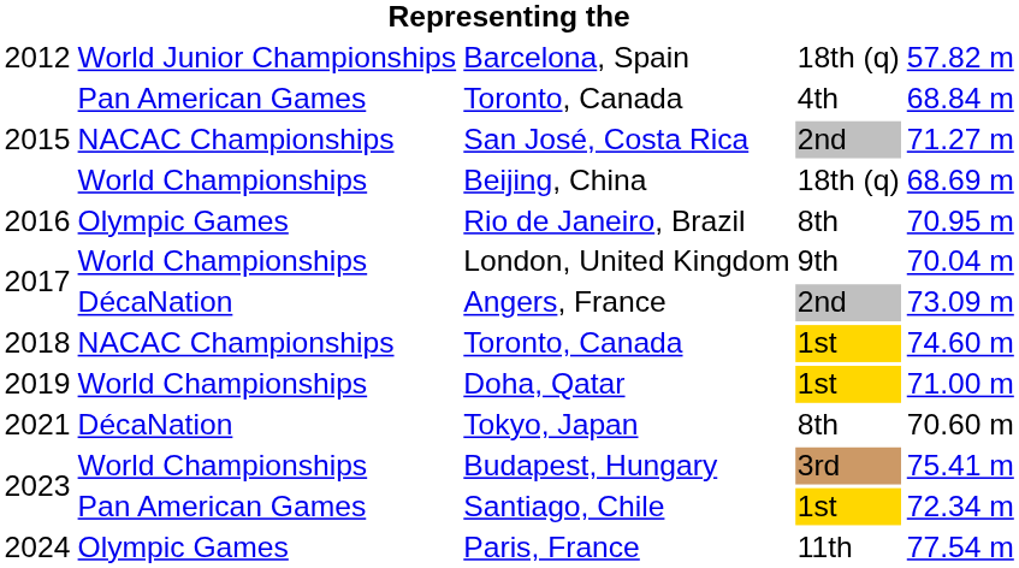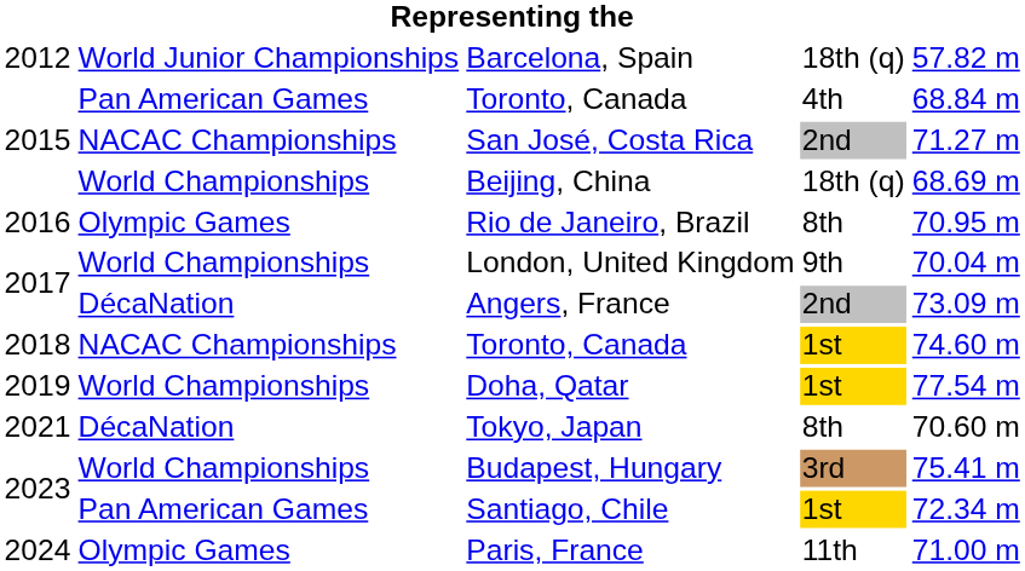 <table>
 <tr>
 <th colspan="6">Representing the </th>
 </tr>
 <tr>
 <td>2012</td>
 <td><a href='#'>World Junior Championships</a></td>
 <td><a href='#'>Barcelona</a>, Spain</td>
 <td>18th (q)</td>
 <td><a href='#'>57.82 m</a></td>
 </tr>
 <tr>
 <td rowspan=3>2015</td>
 <td><a href='#'>Pan American Games</a></td>
 <td><a href='#'>Toronto</a>, Canada</td>
 <td>4th</td>
 <td><a href='#'>68.84 m</a></td>
 </tr>
 <tr>
 <td><a href='#'>NACAC Championships</a></td>
 <td><a href='#'>San José, Costa Rica</a></td>
 <td bgcolor=silver>2nd</td>
 <td><a href='#'>71.27 m</a></td>
 </tr>
 <tr>
 <td><a href='#'>World Championships</a></td>
 <td><a href='#'>Beijing</a>, China</td>
 <td>18th (q)</td>
 <td><a href='#'>68.69 m</a></td>
 </tr>
 <tr>
 <td>2016</td>
 <td><a href='#'>Olympic Games</a></td>
 <td><a href='#'>Rio de Janeiro</a>, Brazil</td>
 <td>8th</td>
 <td><a href='#'>70.95 m</a></td>
 </tr>
 <tr>
 <td rowspan=2>2017</td>
 <td><a href='#'>World Championships</a></td>
 <td>London, United Kingdom</td>
 <td>9th</td>
 <td><a href='#'>70.04 m</a></td>
 </tr>
 <tr>
 <td><a href='#'>DécaNation</a></td>
 <td><a href='#'>Angers</a>, France</td>
 <td bgcolor=silver>2nd</td>
 <td><a href='#'>73.09 m</a></td>
 </tr>
 <tr>
 <td>2018</td>
 <td><a href='#'>NACAC Championships</a></td>
 <td><a href='#'>Toronto, Canada</a></td>
 <td bgcolor=gold>1st</td>
 <td><a href='#'>74.60 m</a></td>
 </tr>
 <tr>
 <td>2019</td>
 <td><a href='#'>World Championships</a></td>
 <td><a href='#'>Doha, Qatar</a></td>
 <td bgcolor=gold>1st</td>
-<td><a href='#'>71.00 m</a></td>
+<td><a href='#'>77.54 m</a></td>
 </tr>
 <tr>
 <td>2021</td>
 <td><a href='#'>DécaNation</a></td>
 <td><a href='#'>Tokyo, Japan</a></td>
 <td>8th</td>
 <td>70.60 m</td>
 </tr>
 <tr>
 <td rowspan=2>2023</td>
 <td><a href='#'>World Championships</a></td>
 <td><a href='#'>Budapest, Hungary</a></td>
 <td bgcolor=cc9966>3rd</td>
 <td><a href='#'>75.41 m</a></td>
 </tr>
 <tr>
 <td><a href='#'>Pan American Games</a></td>
 <td><a href='#'>Santiago, Chile</a></td>
 <td bgcolor=gold>1st</td>
 <td><a href='#'>72.34 m</a></td>
 </tr>
 <tr>
 <td>2024</td>
 <td><a href='#'>Olympic Games</a></td>
 <td><a href='#'>Paris, France</a></td>
 <td>11th</td>
-<td><a href='#'>77.54 m</a></td>
+<td><a href='#'>71.00 m</a></td>
 </tr>
 </table>
